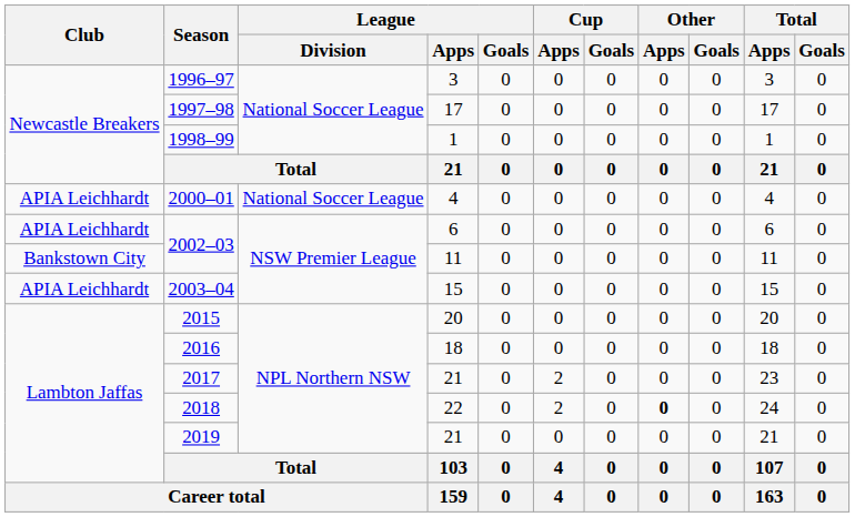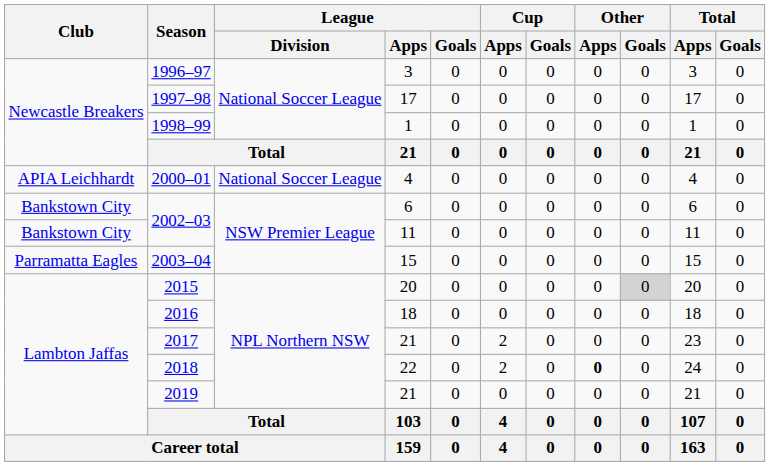 <table class="wikitable" style="text-align: center">
 <tr>
 <th rowspan="2">Club</th>
 <th rowspan="2">Season</th>
 <th colspan="3">League</th>
 <th colspan="2">Cup</th>
 <th colspan="2">Other</th>
 <th colspan="2">Total</th>
 </tr>
 <tr>
 <th>Division</th>
 <th>Apps</th>
 <th>Goals</th>
 <th>Apps</th>
 <th>Goals</th>
 <th>Apps</th>
 <th>Goals</th>
 <th>Apps</th>
 <th>Goals</th>
 </tr>
 <tr>
 <td rowspan="4"><a href='#'>Newcastle Breakers</a></td>
 <td><a href='#'>1996–97</a></td>
 <td rowspan="3"><a href='#'>National Soccer League</a></td>
 <td>3</td>
 <td>0</td>
 <td>0</td>
 <td>0</td>
 <td>0</td>
 <td>0</td>
 <td>3</td>
 <td>0</td>
 </tr>
 <tr>
 <td><a href='#'>1997–98</a></td>
 <td>17</td>
 <td>0</td>
 <td>0</td>
 <td>0</td>
 <td>0</td>
 <td>0</td>
 <td>17</td>
 <td>0</td>
 </tr>
 <tr>
 <td><a href='#'>1998–99</a></td>
 <td>1</td>
 <td>0</td>
 <td>0</td>
 <td>0</td>
 <td>0</td>
 <td>0</td>
 <td>1</td>
 <td>0</td>
 </tr>
 <tr>
 <th colspan="2"><strong>Total</strong></th>
 <th>21</th>
 <th>0</th>
 <th>0</th>
 <th>0</th>
 <th>0</th>
 <th>0</th>
 <th>21</th>
 <th>0</th>
 </tr>
 <tr>
 <td><a href='#'>APIA Leichhardt</a></td>
 <td><a href='#'>2000–01</a></td>
 <td><a href='#'>National Soccer League</a></td>
 <td>4</td>
 <td>0</td>
 <td>0</td>
 <td>0</td>
 <td>0</td>
 <td>0</td>
 <td>4</td>
 <td>0</td>
 </tr>
 <tr>
-<td><a href='#'>APIA Leichhardt</a></td>
+<td><a href='#'>Bankstown City</a></td>
 <td rowspan="2"><a href='#'>2002–03</a></td>
 <td rowspan="3"><a href='#'>NSW Premier League</a></td>
 <td>6</td>
 <td>0</td>
 <td>0</td>
 <td>0</td>
 <td>0</td>
 <td>0</td>
 <td>6</td>
 <td>0</td>
 </tr>
 <tr>
 <td><a href='#'>Bankstown City</a></td>
 <td>11</td>
 <td>0</td>
 <td>0</td>
 <td>0</td>
 <td>0</td>
 <td>0</td>
 <td>11</td>
 <td>0</td>
 </tr>
 <tr>
-<td><a href='#'>APIA Leichhardt</a></td>
+<td><a href='#'>Parramatta Eagles</a></td>
 <td><a href='#'>2003–04</a></td>
 <td>15</td>
 <td>0</td>
 <td>0</td>
 <td>0</td>
 <td>0</td>
 <td>0</td>
 <td>15</td>
 <td>0</td>
 </tr>
 <tr>
 <td rowspan="6"><a href='#'>Lambton Jaffas</a></td>
 <td><a href='#'>2015</a></td>
 <td rowspan="5"><a href='#'>NPL Northern NSW</a></td>
 <td>20</td>
 <td>0</td>
 <td>0</td>
 <td>0</td>
 <td>0</td>
-<td>0</td>
+<td style="background: lightgrey;">0</td>
 <td>20</td>
 <td>0</td>
 </tr>
 <tr>
 <td><a href='#'>2016</a></td>
 <td>18</td>
 <td>0</td>
 <td>0</td>
 <td>0</td>
 <td>0</td>
 <td>0</td>
 <td>18</td>
 <td>0</td>
 </tr>
 <tr>
 <td><a href='#'>2017</a></td>
 <td>21</td>
 <td>0</td>
 <td>2</td>
 <td>0</td>
 <td>0</td>
 <td>0</td>
 <td>23</td>
 <td>0</td>
 </tr>
 <tr>
 <td><a href='#'>2018</a></td>
 <td>22</td>
 <td>0</td>
 <td>2</td>
 <td>0</td>
 <td><strong>0</strong></td>
 <td>0</td>
 <td>24</td>
 <td>0</td>
 </tr>
 <tr>
 <td><a href='#'>2019</a></td>
 <td>21</td>
 <td>0</td>
 <td>0</td>
 <td>0</td>
 <td>0</td>
 <td>0</td>
 <td>21</td>
 <td>0</td>
 </tr>
 <tr>
 <th colspan="2"><strong>Total</strong></th>
 <th>103</th>
 <th>0</th>
 <th>4</th>
 <th>0</th>
 <th>0</th>
 <th>0</th>
 <th>107</th>
 <th>0</th>
 </tr>
 <tr>
 <th colspan="3"><strong>Career total</strong></th>
 <th>159</th>
 <th>0</th>
 <th>4</th>
 <th>0</th>
 <th>0</th>
 <th>0</th>
 <th>163</th>
 <th>0</th>
 </tr>
 </table>
